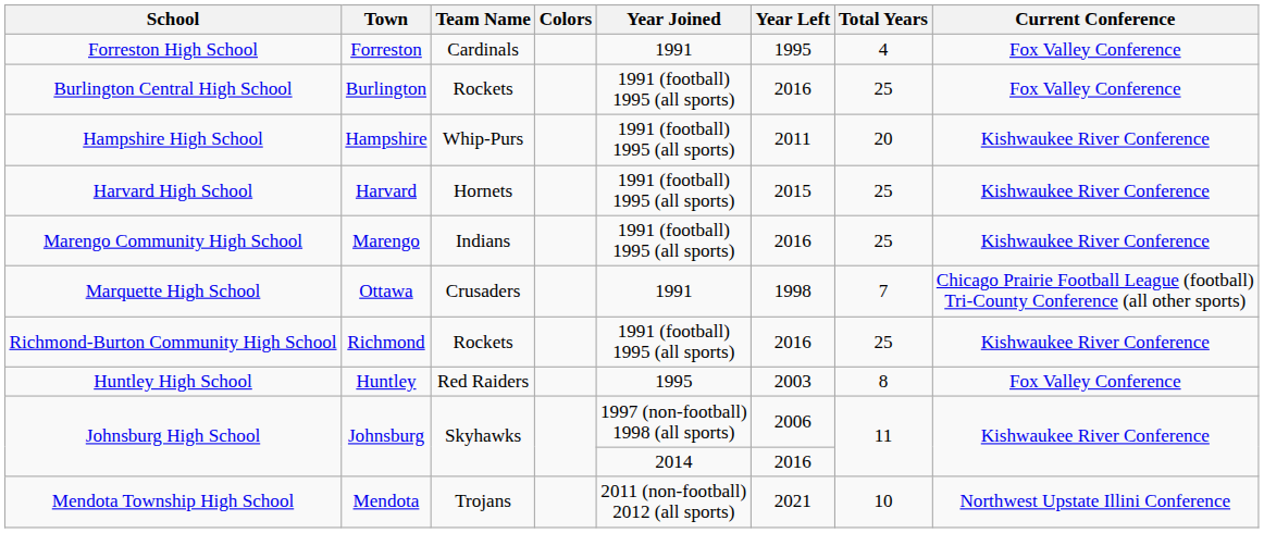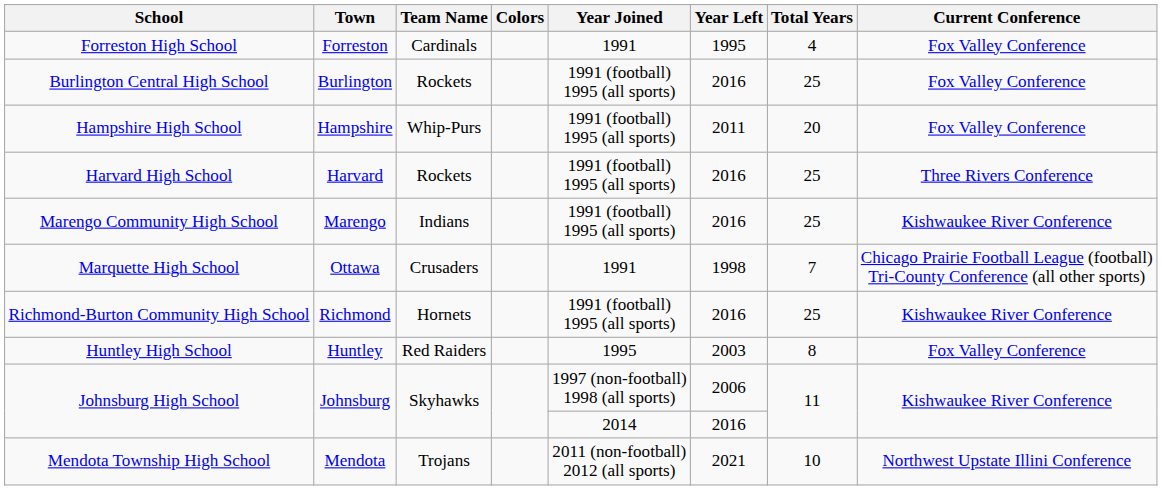 <table class="wikitable sortable" style="text-align:center;">
 <tr>
 <th>School</th>
 <th class="unsortable">Town</th>
 <th class="unsortable">Team Name</th>
 <th class="unsortable">Colors</th>
 <th>Year Joined</th>
 <th>Year Left</th>
 <th>Total Years</th>
 <th>Current Conference</th>
 </tr>
 <tr>
 <td><a href='#'>Forreston High School</a></td>
 <td><a href='#'>Forreston</a></td>
 <td>Cardinals</td>
 <td>  </td>
 <td>1991</td>
 <td>1995</td>
 <td>4</td>
 <td><a href='#'>Fox Valley Conference</a></td>
 </tr>
 <tr>
 <td><a href='#'>Burlington Central High School</a></td>
 <td><a href='#'>Burlington</a></td>
 <td>Rockets</td>
 <td> </td>
 <td>1991 (football)<br>1995 (all sports)</td>
 <td>2016</td>
 <td>25</td>
 <td><a href='#'>Fox Valley Conference</a></td>
 </tr>
 <tr>
 <td><a href='#'>Hampshire High School</a></td>
 <td><a href='#'>Hampshire</a></td>
 <td>Whip-Purs</td>
 <td> </td>
 <td>1991 (football)<br>1995 (all sports)</td>
 <td>2011</td>
 <td>20</td>
-<td><a href='#'>Kishwaukee River Conference</a></td>
+<td><a href='#'>Fox Valley Conference</a></td>
 </tr>
 <tr>
 <td><a href='#'>Harvard High School</a></td>
 <td><a href='#'>Harvard</a></td>
-<td>Hornets</td>
+<td>Rockets</td>
 <td> </td>
 <td>1991 (football)<br>1995 (all sports)</td>
-<td>2015</td>
+<td>2016</td>
 <td>25</td>
-<td><a href='#'>Kishwaukee River Conference</a></td>
+<td><a href='#'>Three Rivers Conference</a></td>
 </tr>
 <tr>
 <td><a href='#'>Marengo Community High School</a></td>
 <td><a href='#'>Marengo</a></td>
 <td>Indians</td>
 <td> </td>
 <td>1991 (football)<br>1995 (all sports)</td>
 <td>2016</td>
 <td>25</td>
 <td><a href='#'>Kishwaukee River Conference</a></td>
 </tr>
 <tr>
 <td><a href='#'>Marquette High School</a></td>
 <td><a href='#'>Ottawa</a></td>
 <td>Crusaders</td>
 <td> </td>
 <td>1991</td>
 <td>1998</td>
 <td>7</td>
 <td><a href='#'>Chicago Prairie Football League</a> (football)<br><a href='#'>Tri-County Conference</a> (all other sports)</td>
 </tr>
 <tr>
 <td><a href='#'>Richmond-Burton Community High School</a></td>
 <td><a href='#'>Richmond</a></td>
-<td>Rockets</td>
+<td>Hornets</td>
 <td> </td>
 <td>1991 (football)<br>1995 (all sports)</td>
 <td>2016</td>
 <td>25</td>
 <td><a href='#'>Kishwaukee River Conference</a></td>
 </tr>
 <tr>
 <td><a href='#'>Huntley High School</a></td>
 <td><a href='#'>Huntley</a></td>
 <td>Red Raiders</td>
 <td>  </td>
 <td>1995</td>
 <td>2003</td>
 <td>8</td>
 <td><a href='#'>Fox Valley Conference</a></td>
 </tr>
 <tr>
 <td rowspan="2"><a href='#'>Johnsburg High School</a></td>
 <td rowspan="2"><a href='#'>Johnsburg</a></td>
 <td rowspan="2">Skyhawks</td>
 <td rowspan="2"> </td>
 <td>1997 (non-football)<br>1998 (all sports)</td>
 <td>2006</td>
 <td rowspan="2">11</td>
 <td rowspan="2"><a href='#'>Kishwaukee River Conference</a></td>
 </tr>
 <tr>
 <td>2014</td>
 <td>2016</td>
 </tr>
 <tr>
 <td><a href='#'>Mendota Township High School</a></td>
 <td><a href='#'>Mendota</a></td>
 <td>Trojans</td>
 <td> </td>
 <td>2011 (non-football)<br>2012 (all sports)</td>
 <td>2021</td>
 <td>10</td>
 <td><a href='#'>Northwest Upstate Illini Conference</a></td>
 </tr>
 </table>
